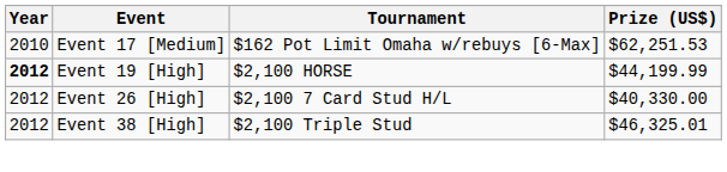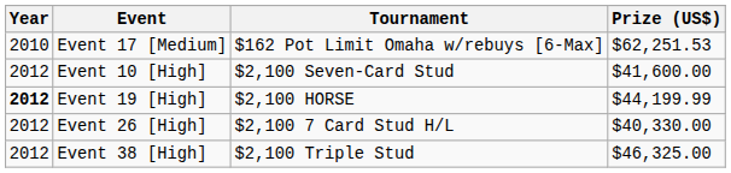 <table class="wikitable" border="1">
 <tr>
 </tr>
 <tr>
 <th>Year</th>
 <th>Event</th>
 <th>Tournament</th>
 <th>Prize (US$)</th>
 </tr>
 <tr>
 <td>2010</td>
 <td>Event 17 [Medium]</td>
 <td>$162 Pot Limit Omaha w/rebuys [6-Max]</td>
 <td>$62,251.53</td>
+</tr>
+<tr>
+<td>2012</td>
+<td>Event 10 [High]</td>
+<td>$2,100 Seven-Card Stud</td>
+<td>$41,600.00</td>
 </tr>
 <tr>
 <td><strong>2012</strong></td>
 <td>Event 19 [High]</td>
 <td>$2,100 HORSE</td>
 <td>$44,199.99</td>
 </tr>
 <tr>
 <td>2012</td>
 <td>Event 26 [High]</td>
 <td>$2,100 7 Card Stud H/L</td>
 <td>$40,330.00</td>
 </tr>
 <tr>
 <td>2012</td>
 <td>Event 38 [High]</td>
 <td>$2,100 Triple Stud</td>
-<td>$46,325.01</td>
+<td>$46,325.00</td>
 </tr>
 </table>
